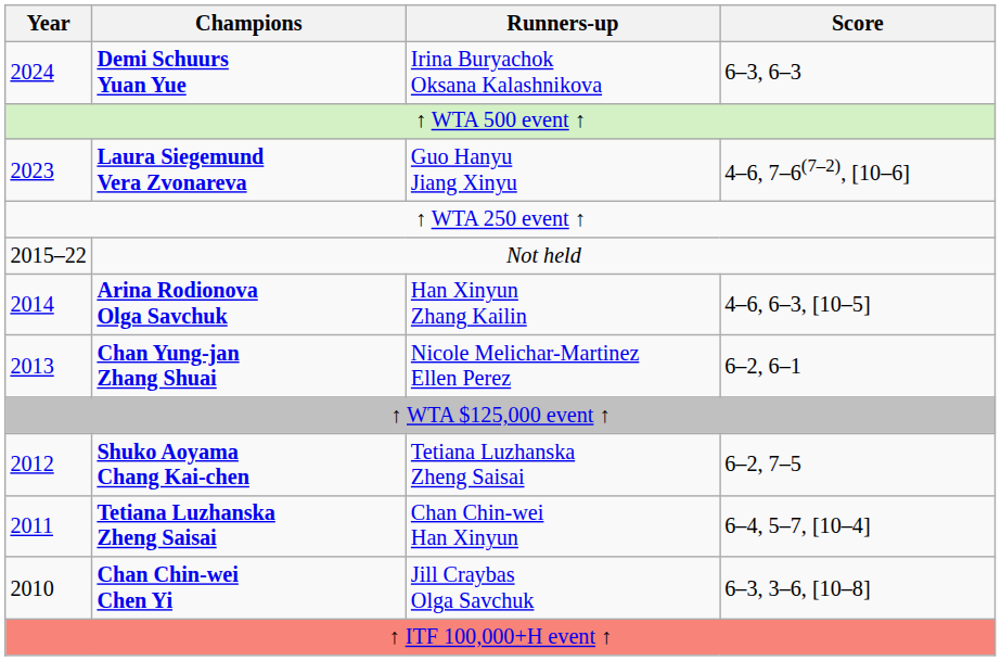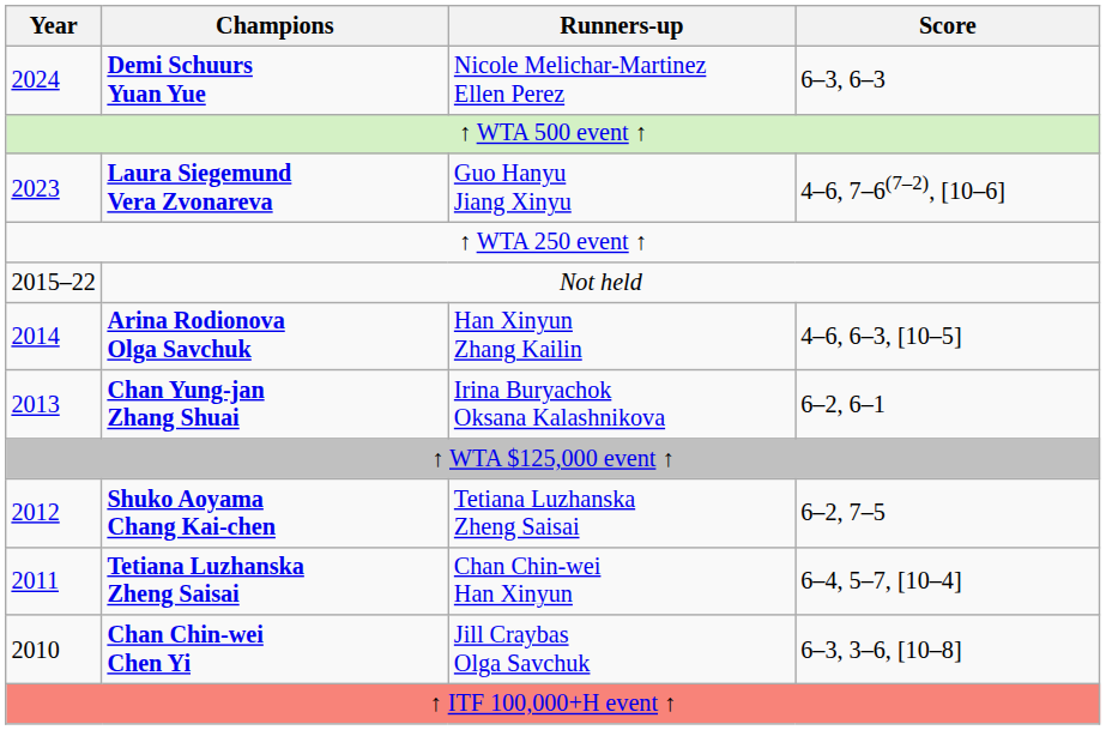 <table class="wikitable" style="font-size:90%">
 <tr>
 <th>Year</th>
 <th width="200">Champions</th>
 <th width="200">Runners-up</th>
 <th width="175">Score</th>
 </tr>
 <tr>
 <td><a href='#'>2024</a></td>
 <td> <strong><a href='#'>Demi Schuurs</a></strong> <br>  <strong><a href='#'>Yuan Yue</a></strong></td>
-<td> <a href='#'>Irina Buryachok</a> <br>  <a href='#'>Oksana Kalashnikova</a></td>
+<td> <a href='#'>Nicole Melichar-Martinez</a> <br>  <a href='#'>Ellen Perez</a></td>
 <td>6–3, 6–3</td>
 </tr>
 <tr>
 <td colspan="4" align="center" bgcolor=d4f1c5>↑ <a href='#'>WTA 500 event</a> ↑</td>
 </tr>
 <tr>
 <td><a href='#'>2023</a></td>
 <td> <strong><a href='#'>Laura Siegemund</a></strong> <br>  <strong><a href='#'>Vera Zvonareva</a></strong></td>
 <td> <a href='#'>Guo Hanyu</a> <br>  <a href='#'>Jiang Xinyu</a></td>
 <td>4–6, 7–6<sup>(7–2)</sup>, [10–6]</td>
 </tr>
 <tr>
 <td colspan="4" align="center">↑ <a href='#'>WTA 250 event</a> ↑</td>
 </tr>
 <tr>
 <td>2015–22</td>
 <td colspan="3" align="center"><em>Not held</em></td>
 </tr>
 <tr>
 <td><a href='#'>2014</a></td>
 <td> <strong><a href='#'>Arina Rodionova</a></strong> <br>  <strong><a href='#'>Olga Savchuk</a></strong></td>
 <td> <a href='#'>Han Xinyun</a> <br>  <a href='#'>Zhang Kailin</a></td>
 <td>4–6, 6–3, [10–5]</td>
 </tr>
 <tr>
 <td><a href='#'>2013</a></td>
 <td> <strong><a href='#'>Chan Yung-jan</a></strong> <br>  <strong><a href='#'>Zhang Shuai</a></strong></td>
-<td> <a href='#'>Nicole Melichar-Martinez</a> <br>  <a href='#'>Ellen Perez</a></td>
+<td> <a href='#'>Irina Buryachok</a> <br>  <a href='#'>Oksana Kalashnikova</a></td>
 <td>6–2, 6–1</td>
 </tr>
 <tr>
 <td colspan="4" align="center" bgcolor=silver>↑ <a href='#'>WTA $125,000 event</a> ↑</td>
 </tr>
 <tr>
 <td><a href='#'>2012</a></td>
 <td> <strong><a href='#'>Shuko Aoyama</a></strong> <br>  <strong><a href='#'>Chang Kai-chen</a></strong></td>
 <td> <a href='#'>Tetiana Luzhanska</a> <br>  <a href='#'>Zheng Saisai</a></td>
 <td>6–2, 7–5</td>
 </tr>
 <tr>
 <td><a href='#'>2011</a></td>
 <td> <strong><a href='#'>Tetiana Luzhanska</a></strong> <br>  <strong><a href='#'>Zheng Saisai</a></strong></td>
 <td> <a href='#'>Chan Chin-wei</a> <br>  <a href='#'>Han Xinyun</a></td>
 <td>6–4, 5–7, [10–4]</td>
 </tr>
 <tr>
 <td>2010</td>
 <td> <strong><a href='#'>Chan Chin-wei</a></strong> <br>  <strong><a href='#'>Chen Yi</a></strong></td>
 <td> <a href='#'>Jill Craybas</a> <br>  <a href='#'>Olga Savchuk</a></td>
 <td>6–3, 3–6, [10–8]</td>
 </tr>
 <tr>
 <td colspan="4" align="center" bgcolor=#f88379>↑ <a href='#'>ITF 100,000+H event</a> ↑</td>
 </tr>
 </table>
